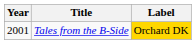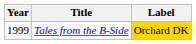 <table class="wikitable">
 <tr>
 <th>Year</th>
 <th>Title</th>
 <th>Label</th>
 </tr>
 <tr>
-<td>2001</td>
+<td>1999</td>
 <td><em><a href='#'>Tales from the B-Side</a></em></td>
 <td style="background: gold;">Orchard DK</td>
 </tr>
 </table>
